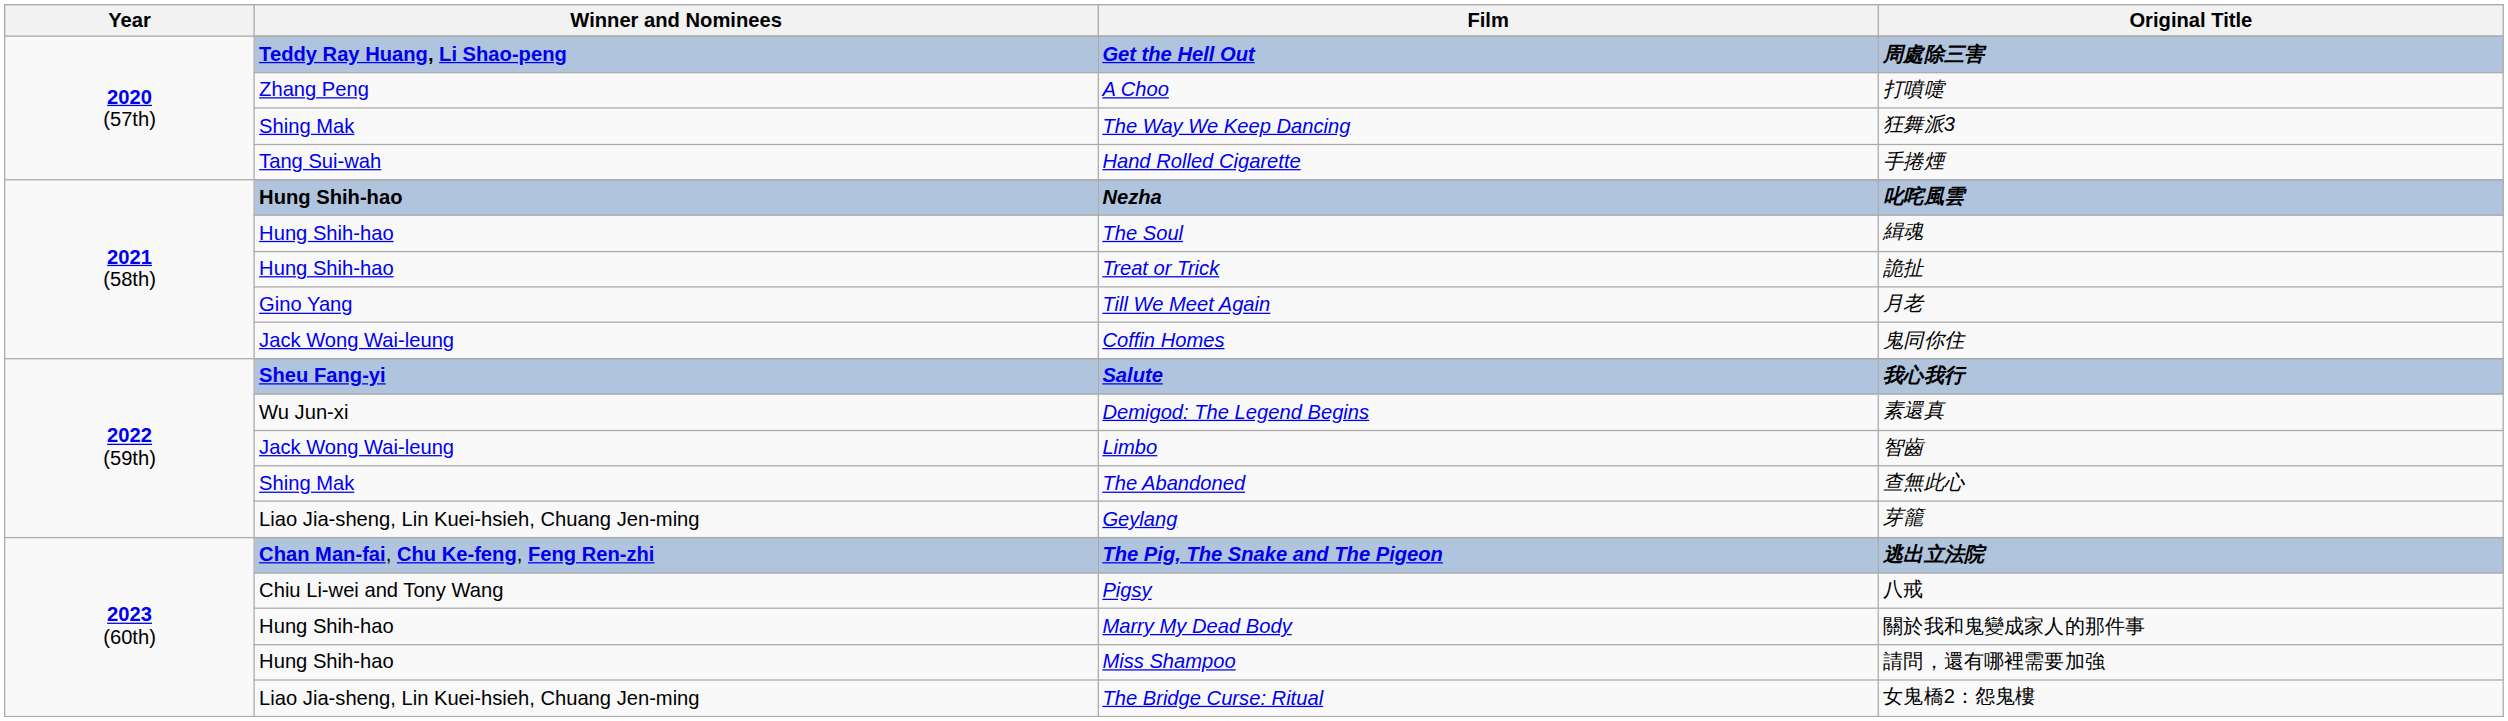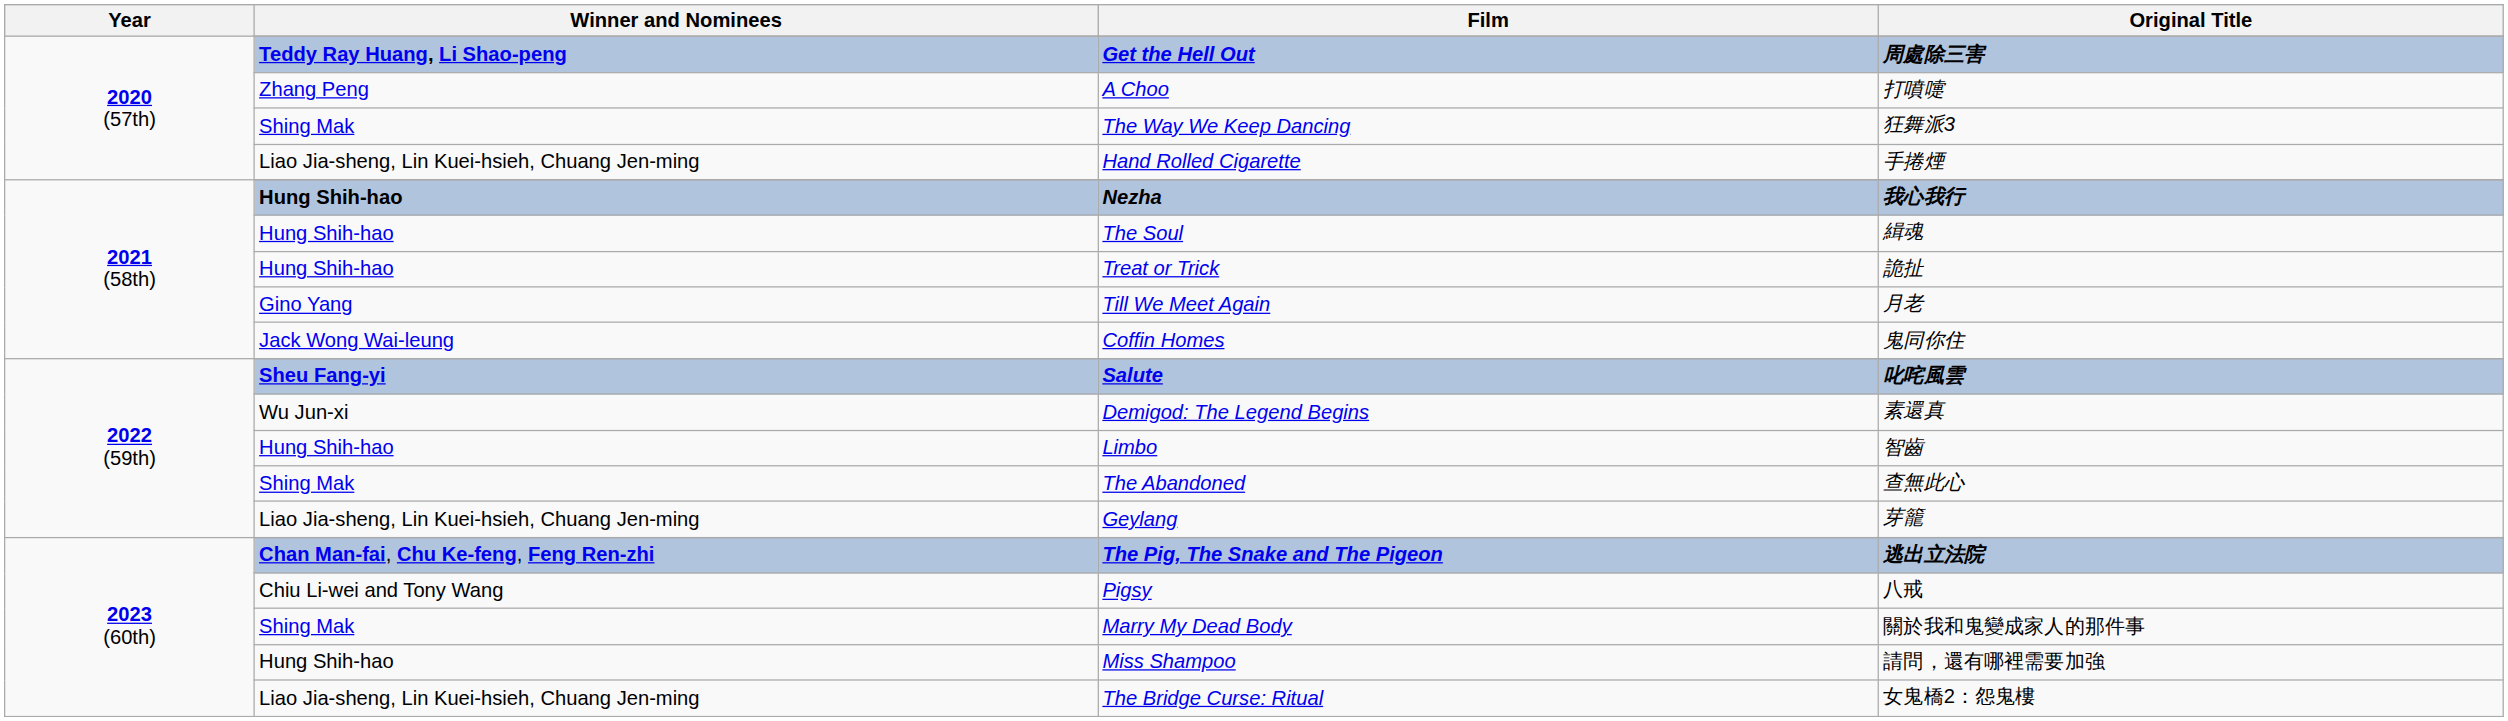 <table class="wikitable" style="width:100%;" cellpadding="5">
 <tr style="background:#bebebe;">
 <th style="width:8%;">Year</th>
 <th style="width:27%;">Winner and Nominees</th>
 <th style="width:25%;">Film</th>
 <th style="width:20%;">Original Title</th>
 </tr>
 <tr>
 <td rowspan="5" style="text-align:center"><strong><a href='#'>2020</a></strong><br>(57th)</td>
 </tr>
 <tr style="background:#B0C4DE;">
 <td><strong><a href='#'>Teddy Ray Huang</a>, <a href='#'>Li Shao-peng</a></strong></td>
 <td><strong><em><a href='#'>Get the Hell Out</a></em></strong></td>
 <td><strong><em>周處除三害</em></strong></td>
 </tr>
 <tr>
 <td><a href='#'>Zhang Peng</a></td>
 <td><em><a href='#'>A Choo</a></em></td>
 <td><em>打噴嚏</em></td>
 </tr>
 <tr>
 <td><a href='#'>Shing Mak</a></td>
 <td><em><a href='#'>The Way We Keep Dancing</a></em></td>
 <td><em>狂舞派3</em></td>
 </tr>
 <tr>
-<td><a href='#'>Tang Sui-wah</a></td>
+<td>Liao Jia-sheng, Lin Kuei-hsieh, Chuang Jen-ming</td>
 <td><em><a href='#'>Hand Rolled Cigarette</a></em></td>
 <td><em>手捲煙</em></td>
 </tr>
 <tr>
 <td rowspan="6" style="text-align:center"><strong><a href='#'>2021</a></strong><br>(58th)</td>
 </tr>
 <tr style="background:#B0C4DE;">
 <td><strong>Hung Shih-hao</strong></td>
 <td><strong><em>Nezha</em></strong></td>
-<td><strong><em>叱咤風雲</em></strong></td>
+<td><strong><em>我心我行</em></strong></td>
 </tr>
 <tr>
 <td><a href='#'>Hung Shih-hao</a></td>
 <td><em><a href='#'>The Soul</a></em></td>
 <td><em>緝魂</em></td>
 </tr>
 <tr>
 <td><a href='#'>Hung Shih-hao</a></td>
 <td><em><a href='#'>Treat or Trick</a></em></td>
 <td><em>詭扯</em></td>
 </tr>
 <tr>
 <td><a href='#'>Gino Yang</a></td>
 <td><em><a href='#'>Till We Meet Again</a></em></td>
 <td><em>月老</em></td>
 </tr>
 <tr>
 <td><a href='#'>Jack Wong Wai-leung</a></td>
 <td><em><a href='#'>Coffin Homes</a></em></td>
 <td><em>鬼同你住</em></td>
 </tr>
 <tr>
 <td rowspan="6" style="text-align:center"><strong><a href='#'>2022</a></strong><br>(59th)</td>
 </tr>
 <tr style="background:#B0C4DE;">
 <td><strong><a href='#'>Sheu Fang-yi</a></strong></td>
 <td><strong><em><a href='#'>Salute</a></em></strong></td>
-<td><strong><em>我心我行</em></strong></td>
+<td><strong><em>叱咤風雲</em></strong></td>
 </tr>
 <tr>
 <td>Wu Jun-xi</td>
 <td><em><a href='#'>Demigod: The Legend Begins</a></em></td>
 <td><em>素還真</em></td>
 </tr>
 <tr>
-<td><a href='#'>Jack Wong Wai-leung</a></td>
+<td><a href='#'>Hung Shih-hao</a></td>
 <td><em><a href='#'>Limbo</a></em></td>
 <td><em>智齒</em></td>
 </tr>
 <tr>
 <td><a href='#'>Shing Mak</a></td>
 <td><em><a href='#'>The Abandoned</a></em></td>
 <td><em>查無此心</em></td>
 </tr>
 <tr>
 <td>Liao Jia-sheng, Lin Kuei-hsieh, Chuang Jen-ming</td>
 <td><em><a href='#'>Geylang</a></em></td>
 <td><em>芽籠</em></td>
 </tr>
 <tr>
 <td rowspan="6" style="text-align:center"><strong><a href='#'>2023</a></strong><br>(60th)</td>
 </tr>
 <tr Style="background:#B0C4DE;">
 <td><strong><a href='#'>Chan Man-fai</a></strong>, <strong><a href='#'>Chu Ke-feng</a></strong>, <strong><a href='#'>Feng Ren-zhi</a></strong></td>
 <td><strong><em><a href='#'>The Pig, The Snake and The Pigeon</a></em></strong></td>
 <td><strong><em>逃出立法院</em></strong></td>
 </tr>
 <tr>
 <td>Chiu Li-wei and Tony Wang</td>
 <td><em><a href='#'>Pigsy</a></em></td>
 <td>八戒</td>
 </tr>
 <tr>
-<td>Hung Shih-hao</td>
+<td><a href='#'>Shing Mak</a></td>
 <td><em><a href='#'>Marry My Dead Body</a></em></td>
 <td>關於我和鬼變成家人的那件事</td>
 </tr>
 <tr>
 <td>Hung Shih-hao</td>
 <td><em><a href='#'>Miss Shampoo</a></em></td>
 <td>請問，還有哪裡需要加強</td>
 </tr>
 <tr>
 <td>Liao Jia-sheng, Lin Kuei-hsieh, Chuang Jen-ming</td>
 <td><em><a href='#'>The Bridge Curse: Ritual</a></em></td>
 <td>女鬼橋2：怨鬼樓</td>
 </tr>
 </table>
